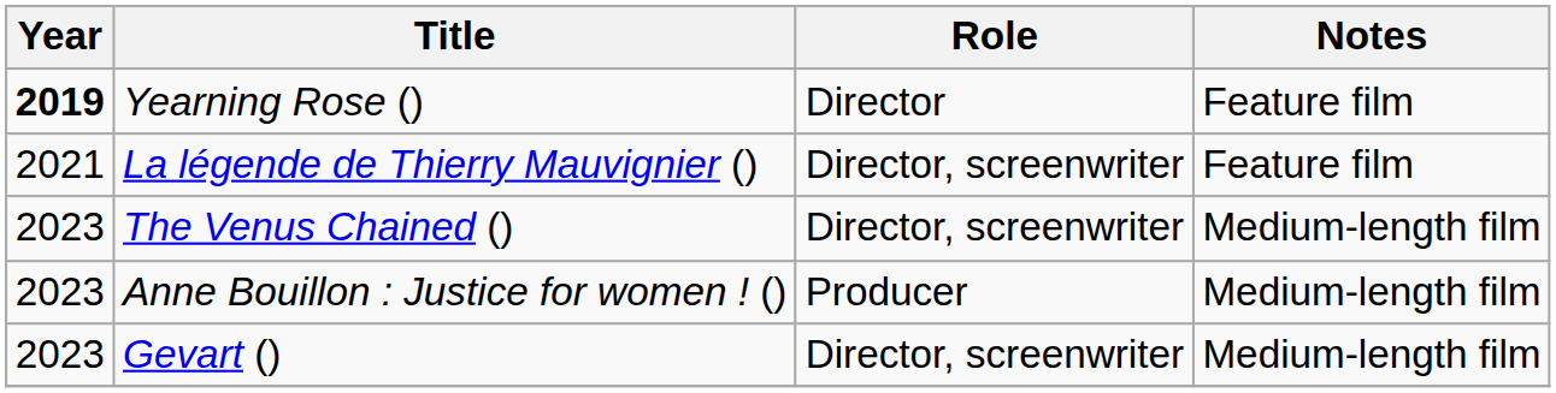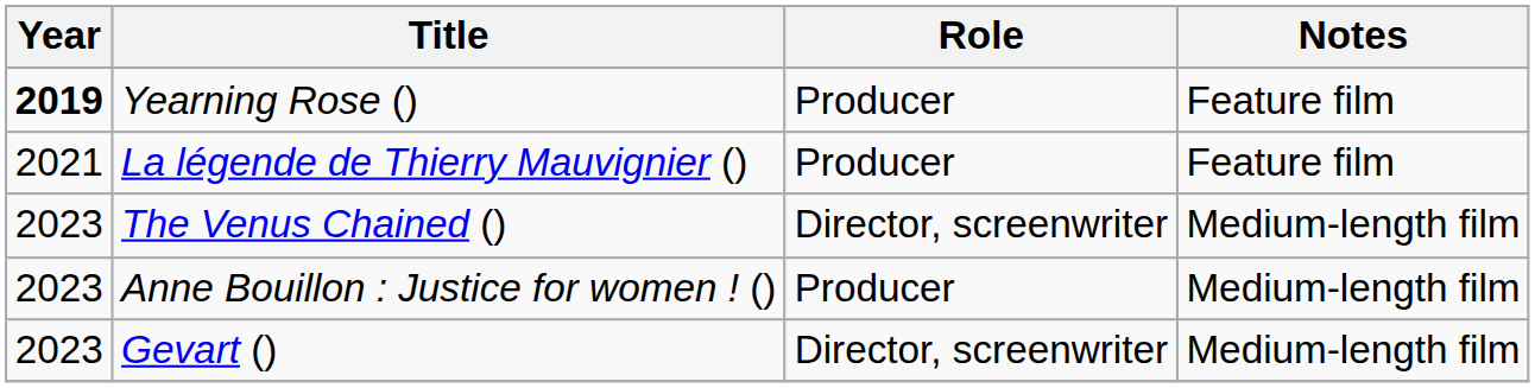 <table class="wikitable sortable">
 <tr>
 <th>Year</th>
 <th>Title</th>
 <th>Role</th>
 <th class="unsortable">Notes</th>
 </tr>
 <tr>
 <td><strong>2019</strong></td>
 <td><em>Yearning Rose</em> ()</td>
-<td>Director</td>
+<td>Producer</td>
 <td>Feature film</td>
 </tr>
 <tr>
 <td>2021</td>
 <td><em><a href='#'>La légende de Thierry Mauvignier</a></em> ()</td>
-<td>Director, screenwriter</td>
+<td>Producer</td>
 <td>Feature film</td>
 </tr>
 <tr>
 <td>2023</td>
 <td><em><a href='#'>The Venus Chained</a></em> ()</td>
 <td>Director, screenwriter</td>
 <td>Medium-length film</td>
 </tr>
 <tr>
 <td>2023</td>
 <td><em>Anne Bouillon : Justice for women !</em> ()</td>
 <td>Producer</td>
 <td>Medium-length film</td>
 </tr>
 <tr>
 <td>2023</td>
 <td><em><a href='#'>Gevart</a></em> ()</td>
 <td>Director, screenwriter</td>
 <td>Medium-length film</td>
 </tr>
 <tr>
 </tr>
 </table>
